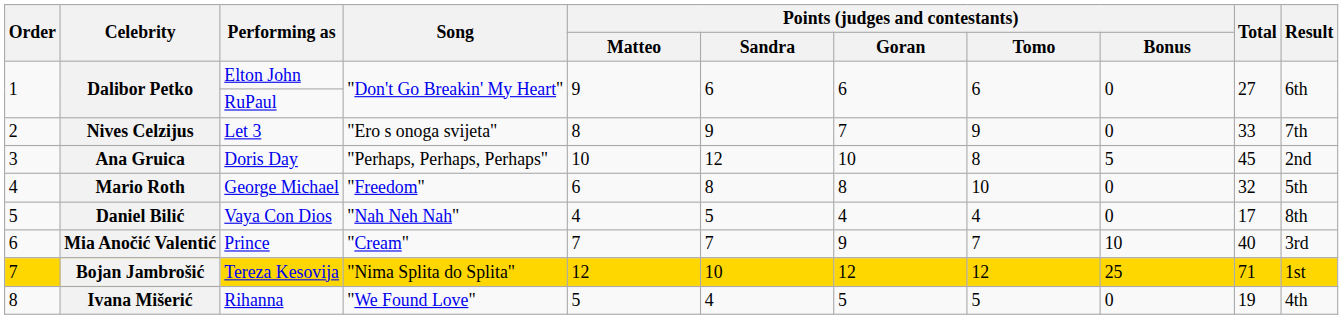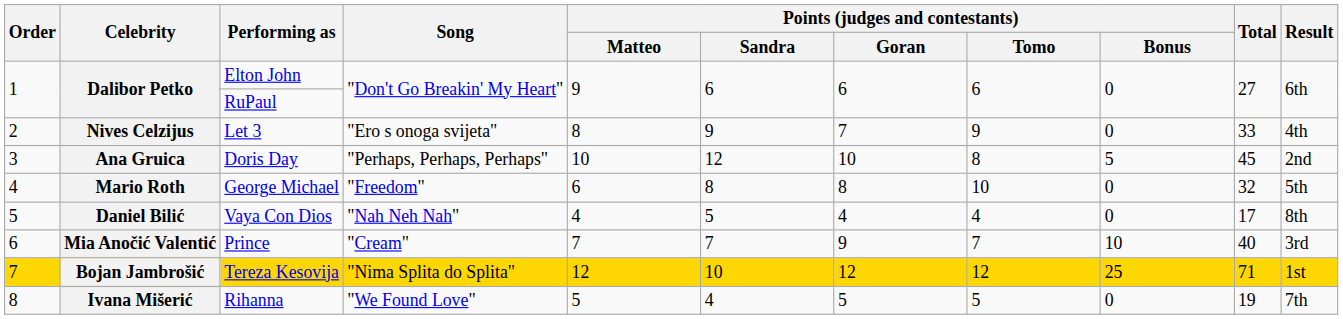 <table class=wikitable>
 <tr>
 <th rowspan="2">Order</th>
 <th rowspan="2">Celebrity</th>
 <th rowspan="2">Performing as</th>
 <th rowspan="2">Song</th>
 <th colspan="5" style="width:50%;">Points (judges and contestants)</th>
 <th rowspan="2">Total</th>
 <th rowspan="2">Result</th>
 </tr>
 <tr>
 <th style="width:10%;">Matteo</th>
 <th style="width:10%;">Sandra</th>
 <th style="width:10%;">Goran</th>
 <th style="width:10%;">Tomo</th>
 <th style="width:10%;">Bonus</th>
 </tr>
 <tr>
 <td rowspan="2">1</td>
 <th scope="row" rowspan="2">Dalibor Petko</th>
 <td><a href='#'>Elton John</a></td>
 <td rowspan="2">"<a href='#'>Don't Go Breakin' My Heart</a>"</td>
 <td rowspan="2">9</td>
 <td rowspan="2">6</td>
 <td rowspan="2">6</td>
 <td rowspan="2">6</td>
 <td rowspan="2">0</td>
 <td rowspan="2">27</td>
 <td rowspan="2">6th</td>
 </tr>
 <tr>
 <td><a href='#'>RuPaul</a></td>
 </tr>
 <tr>
 <td>2</td>
 <th scope="row">Nives Celzijus</th>
 <td><a href='#'>Let 3</a></td>
 <td>"Ero s onoga svijeta"</td>
 <td>8</td>
 <td>9</td>
 <td>7</td>
 <td>9</td>
 <td>0</td>
 <td>33</td>
-<td>7th</td>
+<td>4th</td>
 </tr>
 <tr>
 <td>3</td>
 <th scope="row">Ana Gruica</th>
 <td><a href='#'>Doris Day</a></td>
 <td>"Perhaps, Perhaps, Perhaps"</td>
 <td>10</td>
 <td>12</td>
 <td>10</td>
 <td>8</td>
 <td>5</td>
 <td>45</td>
 <td>2nd</td>
 </tr>
 <tr>
 <td>4</td>
 <th scope="row">Mario Roth</th>
 <td><a href='#'>George Michael</a></td>
 <td>"<a href='#'>Freedom</a>"</td>
 <td>6</td>
 <td>8</td>
 <td>8</td>
 <td>10</td>
 <td>0</td>
 <td>32</td>
 <td>5th</td>
 </tr>
 <tr>
 <td>5</td>
 <th scope="row">Daniel Bilić</th>
 <td><a href='#'>Vaya Con Dios</a></td>
 <td>"<a href='#'>Nah Neh Nah</a>"</td>
 <td>4</td>
 <td>5</td>
 <td>4</td>
 <td>4</td>
 <td>0</td>
 <td>17</td>
 <td>8th</td>
 </tr>
 <tr>
 <td>6</td>
 <th scope="row">Mia Anočić Valentić</th>
 <td><a href='#'>Prince</a></td>
 <td>"<a href='#'>Cream</a>"</td>
 <td>7</td>
 <td>7</td>
 <td>9</td>
 <td>7</td>
 <td>10</td>
 <td>40</td>
 <td>3rd</td>
 </tr>
 <tr bgcolor="gold">
 <td>7</td>
 <th scope="row">Bojan Jambrošić</th>
 <td><a href='#'>Tereza Kesovija</a></td>
 <td>"Nima Splita do Splita"</td>
 <td>12</td>
 <td>10</td>
 <td>12</td>
 <td>12</td>
 <td>25</td>
 <td>71</td>
 <td>1st</td>
 </tr>
 <tr>
 <td>8</td>
 <th scope="row">Ivana Mišerić</th>
 <td><a href='#'>Rihanna</a></td>
 <td>"<a href='#'>We Found Love</a>"</td>
 <td>5</td>
 <td>4</td>
 <td>5</td>
 <td>5</td>
 <td>0</td>
 <td>19</td>
-<td>4th</td>
+<td>7th</td>
 </tr>
 </table>
